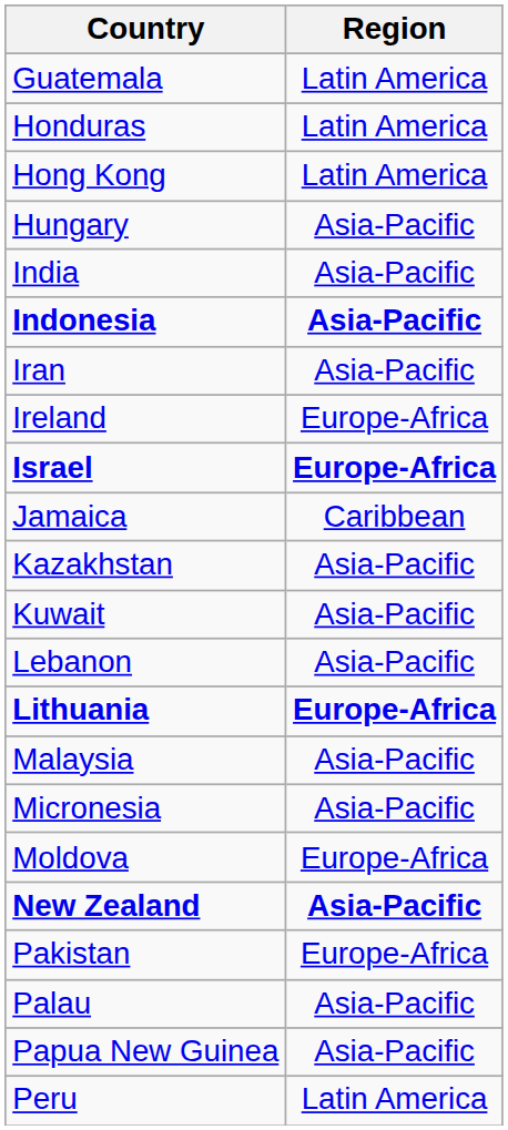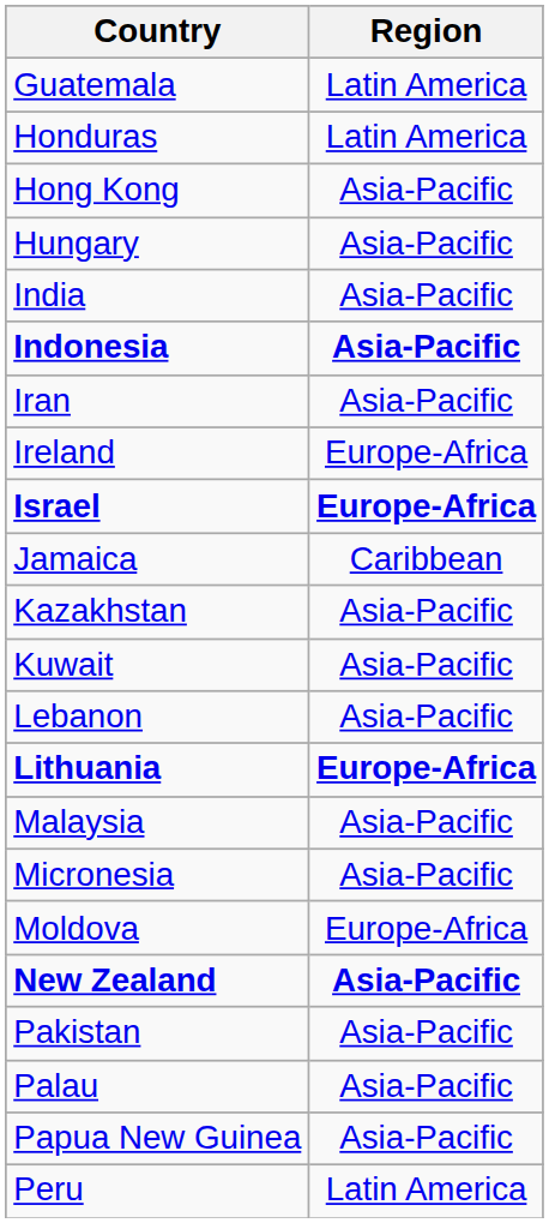 <table class="wikitable sortable" style="text-align:center;">
 <tr>
 <th>Country</th>
 <th>Region</th>
 </tr>
 <tr>
 <td align="left"> <a href='#'>Guatemala</a></td>
 <td><a href='#'>Latin America</a></td>
 </tr>
 <tr>
 <td align="left"> <a href='#'>Honduras</a></td>
 <td><a href='#'>Latin America</a></td>
 </tr>
 <tr>
 <td align="left"> <a href='#'>Hong Kong</a></td>
-<td><a href='#'>Latin America</a></td>
+<td><a href='#'>Asia-Pacific</a></td>
 </tr>
 <tr>
 <td align="left"> <a href='#'>Hungary</a></td>
 <td><a href='#'>Asia-Pacific</a></td>
 </tr>
 <tr>
 <td align="left"> <a href='#'>India</a></td>
 <td><a href='#'>Asia-Pacific</a></td>
 </tr>
 <tr>
 <td align="left"><strong> <a href='#'>Indonesia</a></strong></td>
 <td><strong><a href='#'>Asia-Pacific</a></strong></td>
 </tr>
 <tr>
 <td align="left"> <a href='#'>Iran</a></td>
 <td><a href='#'>Asia-Pacific</a></td>
 </tr>
 <tr>
 <td align="left"> <a href='#'>Ireland</a></td>
 <td><a href='#'>Europe-Africa</a></td>
 </tr>
 <tr>
 <td align="left"><strong> <a href='#'>Israel</a></strong></td>
 <td><strong><a href='#'>Europe-Africa</a></strong></td>
 </tr>
 <tr>
 <td align="left"> <a href='#'>Jamaica</a></td>
 <td><a href='#'>Caribbean</a></td>
 </tr>
 <tr>
 <td align="left"> <a href='#'>Kazakhstan</a></td>
 <td><a href='#'>Asia-Pacific</a></td>
 </tr>
 <tr>
 <td align="left"> <a href='#'>Kuwait</a></td>
 <td><a href='#'>Asia-Pacific</a></td>
 </tr>
 <tr>
 <td align="left"> <a href='#'>Lebanon</a></td>
 <td><a href='#'>Asia-Pacific</a></td>
 </tr>
 <tr>
 <td align="left"><strong> <a href='#'>Lithuania</a></strong></td>
 <td><strong><a href='#'>Europe-Africa</a></strong></td>
 </tr>
 <tr>
 <td align="left"> <a href='#'>Malaysia</a></td>
 <td><a href='#'>Asia-Pacific</a></td>
 </tr>
 <tr>
 <td align="left"> <a href='#'>Micronesia</a></td>
 <td><a href='#'>Asia-Pacific</a></td>
 </tr>
 <tr>
 <td align="left"> <a href='#'>Moldova</a></td>
 <td><a href='#'>Europe-Africa</a></td>
 </tr>
 <tr>
 <td align="left"><strong> <a href='#'>New Zealand</a></strong></td>
 <td><strong><a href='#'>Asia-Pacific</a></strong></td>
 </tr>
 <tr>
 <td align="left"> <a href='#'>Pakistan</a></td>
-<td><a href='#'>Europe-Africa</a></td>
+<td><a href='#'>Asia-Pacific</a></td>
 </tr>
 <tr>
 <td align="left"> <a href='#'>Palau</a></td>
 <td><a href='#'>Asia-Pacific</a></td>
 </tr>
 <tr>
 <td align="left"> <a href='#'>Papua New Guinea</a></td>
 <td><a href='#'>Asia-Pacific</a></td>
 </tr>
 <tr>
 <td align="left"> <a href='#'>Peru</a></td>
 <td><a href='#'>Latin America</a></td>
 </tr>
 </table>
